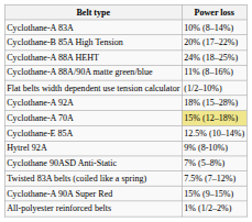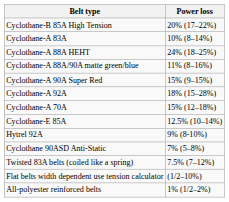 <table class="wikitable" style="font-size: small">
 <tr>
 <th>Belt type</th>
 <th>Power loss</th>
 </tr>
 <tr>
+<td>Cyclothane-B 85A High Tension</td>
+<td>20% (17–22%)</td>
+</tr>
+<tr>
 <td style="vertical-align:middle;font-size: small;">Cyclothane-A 83A</td>
 <td>10% (8–14%)</td>
-</tr>
-<tr>
-<td>Cyclothane-B 85A High Tension</td>
-<td>20% (17–22%)</td>
 </tr>
 <tr>
 <td>Cyclothane-A 88A HEHT</td>
 <td>24% (18–25%)</td>
 </tr>
 <tr>
 <td>Cyclothane-A 88A/90A matte green/blue</td>
 <td>11% (8–16%)</td>
 </tr>
 <tr>
-<td>Flat belts width dependent use tension calculator</td>
-<td>(1/2–10%)</td>
+<td>Cyclothane-A 90A Super Red</td>
+<td>15% (9–15%)</td>
 </tr>
 <tr>
 <td>Cyclothane-A 92A</td>
 <td>18% (15–28%)</td>
 </tr>
 <tr>
 <td>Cyclothane-A 70A</td>
-<td style="background: khaki;">15% (12–18%)</td>
+<td>15% (12–18%)</td>
 </tr>
 <tr>
 <td>Cyclothane-E 85A</td>
 <td>12.5% (10–14%)</td>
 </tr>
 <tr>
 <td>Hytrel 92A</td>
 <td>9% (8-10%)</td>
 </tr>
 <tr>
 <td>Cyclothane 90ASD Anti-Static</td>
 <td>7% (5–8%)</td>
 </tr>
 <tr>
 <td>Twisted 83A belts (coiled like a spring)</td>
 <td>7.5% (7–12%)</td>
 </tr>
 <tr>
-<td>Cyclothane-A 90A Super Red</td>
-<td>15% (9–15%)</td>
+<td>Flat belts width dependent use tension calculator</td>
+<td>(1/2–10%)</td>
 </tr>
 <tr>
 <td>All-polyester reinforced belts</td>
 <td>1% (1/2–2%)</td>
 </tr>
 </table>
